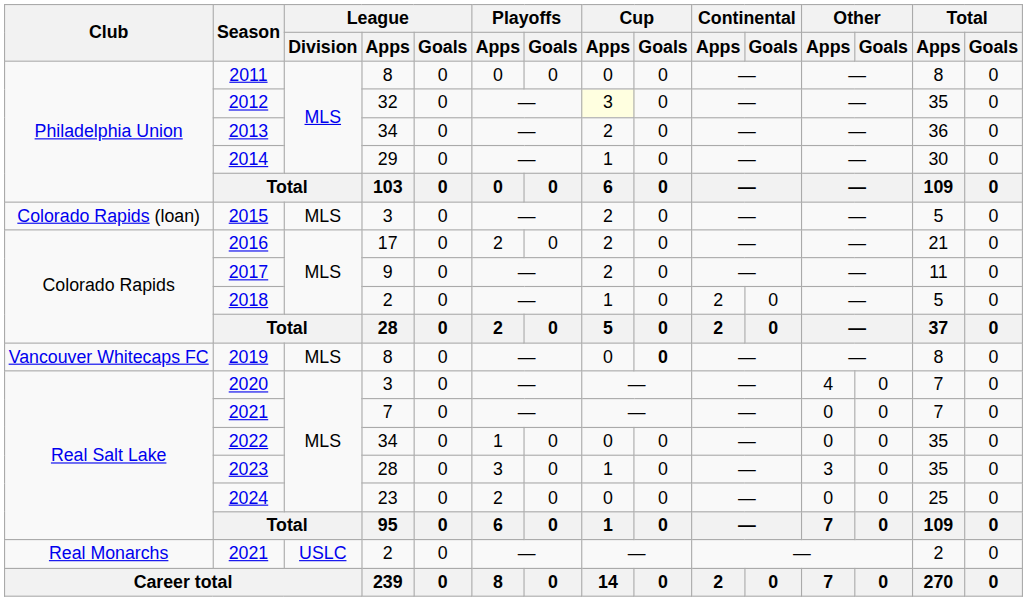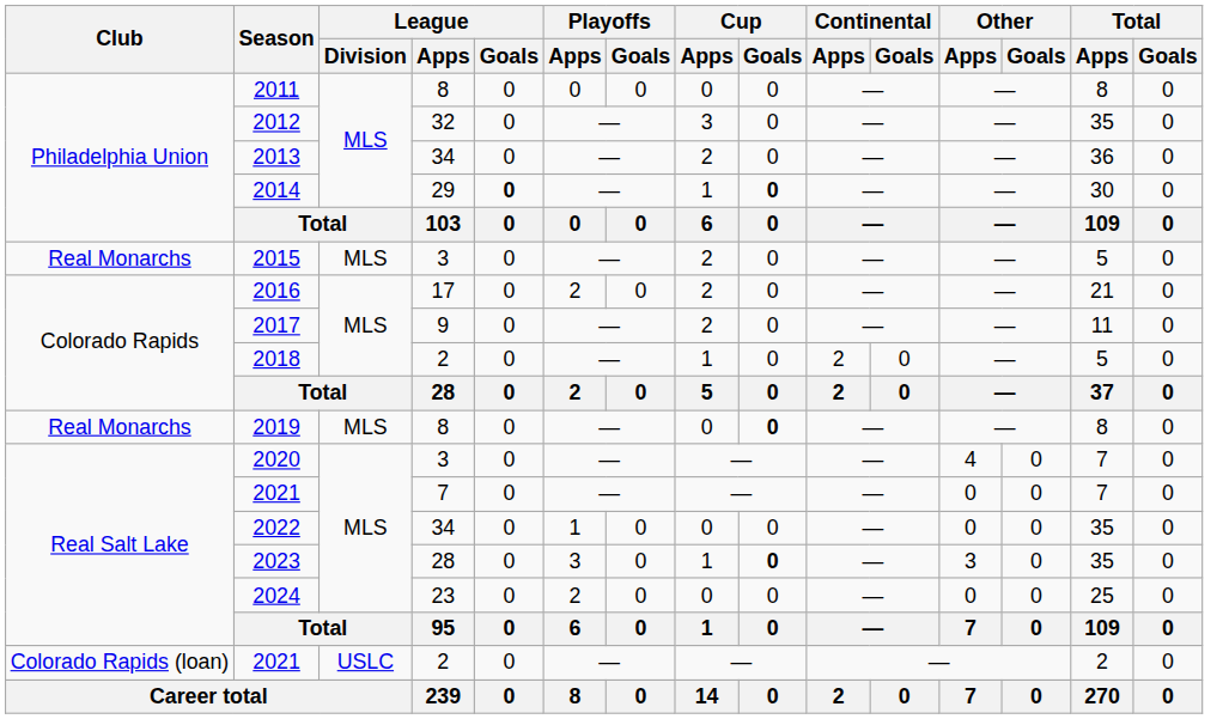 <table class="wikitable" style="text-align:center">
 <tr>
 <th rowspan="2">Club</th>
 <th rowspan="2">Season</th>
 <th colspan="3">League</th>
 <th colspan="2">Playoffs</th>
 <th colspan="2">Cup</th>
 <th colspan="2">Continental</th>
 <th colspan="2">Other</th>
 <th colspan="2">Total</th>
 </tr>
 <tr>
 <th>Division</th>
 <th>Apps</th>
 <th>Goals</th>
 <th>Apps</th>
 <th>Goals</th>
 <th>Apps</th>
 <th>Goals</th>
 <th>Apps</th>
 <th>Goals</th>
 <th>Apps</th>
 <th>Goals</th>
 <th>Apps</th>
 <th>Goals</th>
 </tr>
 <tr>
 <td rowspan="5"><a href='#'>Philadelphia Union</a></td>
 <td><a href='#'>2011</a></td>
 <td rowspan="4"><a href='#'>MLS</a></td>
 <td>8</td>
 <td>0</td>
 <td>0</td>
 <td>0</td>
 <td>0</td>
 <td>0</td>
 <td colspan="2">—</td>
 <td colspan="2">—</td>
 <td>8</td>
 <td>0</td>
 </tr>
 <tr>
 <td><a href='#'>2012</a></td>
 <td>32</td>
 <td>0</td>
 <td colspan="2">—</td>
-<td style="background: lightyellow;">3</td>
+<td>3</td>
 <td>0</td>
 <td colspan="2">—</td>
 <td colspan="2">—</td>
 <td>35</td>
 <td>0</td>
 </tr>
 <tr>
 <td><a href='#'>2013</a></td>
 <td>34</td>
 <td>0</td>
 <td colspan="2">—</td>
 <td>2</td>
 <td>0</td>
 <td colspan="2">—</td>
 <td colspan="2">—</td>
 <td>36</td>
 <td>0</td>
 </tr>
 <tr>
 <td><a href='#'>2014</a></td>
 <td>29</td>
-<td>0</td>
+<td><strong>0</strong></td>
 <td colspan="2">—</td>
 <td>1</td>
-<td>0</td>
+<td><strong>0</strong></td>
 <td colspan="2">—</td>
 <td colspan="2">—</td>
 <td>30</td>
 <td>0</td>
 </tr>
 <tr>
 <th colspan="2">Total</th>
 <th>103</th>
 <th>0</th>
 <th>0</th>
 <th>0</th>
 <th>6</th>
 <th>0</th>
 <th colspan="2">—</th>
 <th colspan="2">—</th>
 <th>109</th>
 <th>0</th>
 </tr>
 <tr>
-<td><a href='#'>Colorado Rapids</a> (loan)</td>
+<td><a href='#'>Real Monarchs</a></td>
 <td><a href='#'>2015</a></td>
 <td>MLS</td>
 <td>3</td>
 <td>0</td>
 <td colspan="2">—</td>
 <td>2</td>
 <td>0</td>
 <td colspan="2">—</td>
 <td colspan="2">—</td>
 <td>5</td>
 <td>0</td>
 </tr>
 <tr>
 <td rowspan="4">Colorado Rapids</td>
 <td><a href='#'>2016</a></td>
 <td rowspan="3">MLS</td>
 <td>17</td>
 <td>0</td>
 <td>2</td>
 <td>0</td>
 <td>2</td>
 <td>0</td>
 <td colspan="2">—</td>
 <td colspan="2">—</td>
 <td>21</td>
 <td>0</td>
 </tr>
 <tr>
 <td><a href='#'>2017</a></td>
 <td>9</td>
 <td>0</td>
 <td colspan="2">—</td>
 <td>2</td>
 <td>0</td>
 <td colspan="2">—</td>
 <td colspan="2">—</td>
 <td>11</td>
 <td>0</td>
 </tr>
 <tr>
 <td><a href='#'>2018</a></td>
 <td>2</td>
 <td>0</td>
 <td colspan="2">—</td>
 <td>1</td>
 <td>0</td>
 <td>2</td>
 <td>0</td>
 <td colspan="2">—</td>
 <td>5</td>
 <td>0</td>
 </tr>
 <tr>
 <th colspan="2">Total</th>
 <th>28</th>
 <th>0</th>
 <th>2</th>
 <th>0</th>
 <th>5</th>
 <th>0</th>
 <th>2</th>
 <th>0</th>
 <th colspan="2">—</th>
 <th>37</th>
 <th>0</th>
 </tr>
 <tr>
-<td><a href='#'>Vancouver Whitecaps FC</a></td>
+<td><a href='#'>Real Monarchs</a></td>
 <td><a href='#'>2019</a></td>
 <td>MLS</td>
 <td>8</td>
 <td>0</td>
 <td colspan="2">—</td>
 <td>0</td>
 <td><strong>0</strong></td>
 <td colspan="2">—</td>
 <td colspan="2">—</td>
 <td>8</td>
 <td>0</td>
 </tr>
 <tr>
 <td rowspan="6"><a href='#'>Real Salt Lake</a></td>
 <td><a href='#'>2020</a></td>
 <td rowspan="5">MLS</td>
 <td>3</td>
 <td>0</td>
 <td colspan="2">—</td>
 <td colspan="2">—</td>
 <td colspan="2">—</td>
 <td>4</td>
 <td>0</td>
 <td>7</td>
 <td>0</td>
 </tr>
 <tr>
 <td><a href='#'>2021</a></td>
 <td>7</td>
 <td>0</td>
 <td colspan="2">—</td>
 <td colspan="2">—</td>
 <td colspan="2">—</td>
 <td>0</td>
 <td>0</td>
 <td>7</td>
 <td>0</td>
 </tr>
 <tr>
 <td><a href='#'>2022</a></td>
 <td>34</td>
 <td>0</td>
 <td>1</td>
 <td>0</td>
 <td>0</td>
 <td>0</td>
 <td colspan="2">—</td>
 <td>0</td>
 <td>0</td>
 <td>35</td>
 <td>0</td>
 </tr>
 <tr>
 <td><a href='#'>2023</a></td>
 <td>28</td>
 <td>0</td>
 <td>3</td>
 <td>0</td>
 <td>1</td>
-<td>0</td>
+<td><strong>0</strong></td>
 <td colspan="2">—</td>
 <td>3</td>
 <td>0</td>
 <td>35</td>
 <td>0</td>
 </tr>
 <tr>
 <td><a href='#'>2024</a></td>
 <td>23</td>
 <td>0</td>
 <td>2</td>
 <td>0</td>
 <td>0</td>
 <td>0</td>
 <td colspan="2">—</td>
 <td>0</td>
 <td>0</td>
 <td>25</td>
 <td>0</td>
 </tr>
 <tr>
 <th colspan="2">Total</th>
 <th>95</th>
 <th>0</th>
 <th>6</th>
 <th>0</th>
 <th>1</th>
 <th>0</th>
 <th colspan="2">—</th>
 <th>7</th>
 <th>0</th>
 <th>109</th>
 <th>0</th>
 </tr>
 <tr>
-<td><a href='#'>Real Monarchs</a></td>
+<td><a href='#'>Colorado Rapids</a> (loan)</td>
 <td><a href='#'>2021</a></td>
 <td><a href='#'>USLC</a></td>
 <td>2</td>
 <td>0</td>
 <td colspan="2">—</td>
 <td colspan="2">—</td>
 <td colspan="4">—</td>
 <td>2</td>
 <td>0</td>
 </tr>
 <tr>
 <th colspan="3">Career total</th>
 <th>239</th>
 <th>0</th>
 <th>8</th>
 <th>0</th>
 <th>14</th>
 <th>0</th>
 <th>2</th>
 <th>0</th>
 <th>7</th>
 <th>0</th>
 <th>270</th>
 <th>0</th>
 </tr>
 </table>
